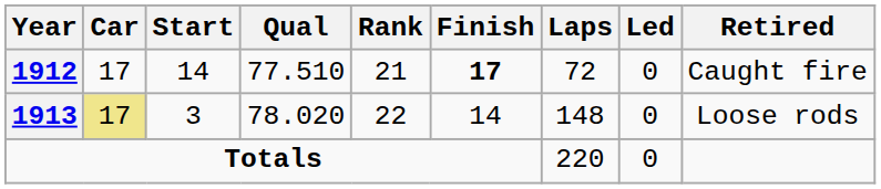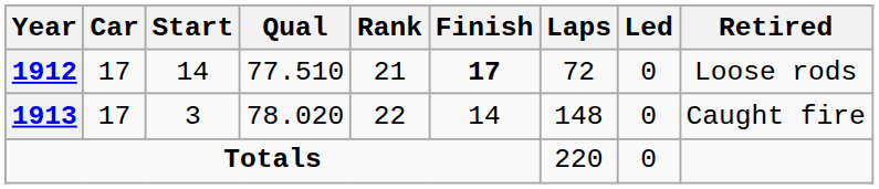 <table class="wikitable" style="text-align:center">
 <tr>
 <th>Year</th>
 <th>Car</th>
 <th>Start</th>
 <th>Qual</th>
 <th>Rank</th>
 <th>Finish</th>
 <th>Laps</th>
 <th>Led</th>
 <th>Retired</th>
 </tr>
 <tr>
 <th><a href='#'>1912</a></th>
 <td>17</td>
 <td>14</td>
 <td>77.510</td>
 <td>21</td>
 <td><strong>17</strong></td>
 <td>72</td>
 <td>0</td>
-<td>Caught fire</td>
+<td>Loose rods</td>
 </tr>
 <tr>
 <th><a href='#'>1913</a></th>
-<td style="background: khaki;">17</td>
+<td>17</td>
 <td>3</td>
 <td>78.020</td>
 <td>22</td>
 <td>14</td>
 <td>148</td>
 <td>0</td>
-<td>Loose rods</td>
+<td>Caught fire</td>
 </tr>
 <tr>
 <td colspan=6><strong>Totals</strong></td>
 <td>220</td>
 <td>0</td>
 <td></td>
 </tr>
 </table>
